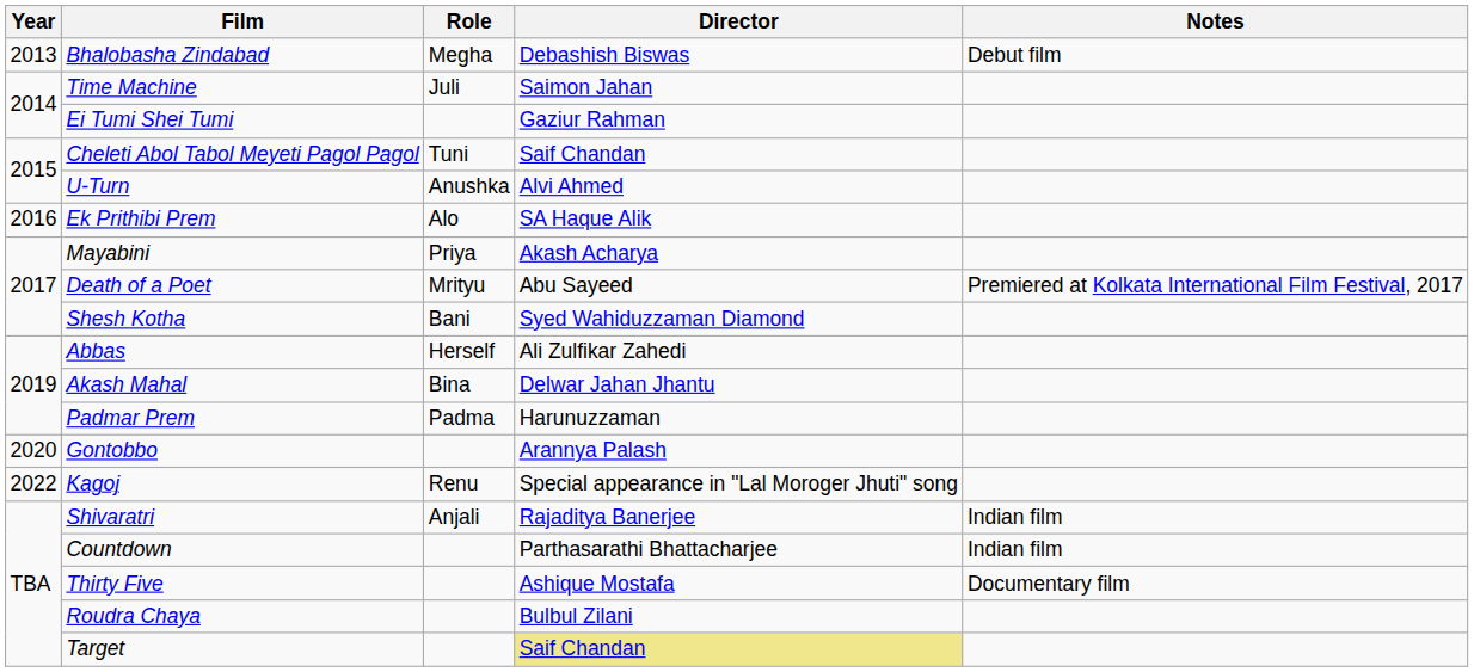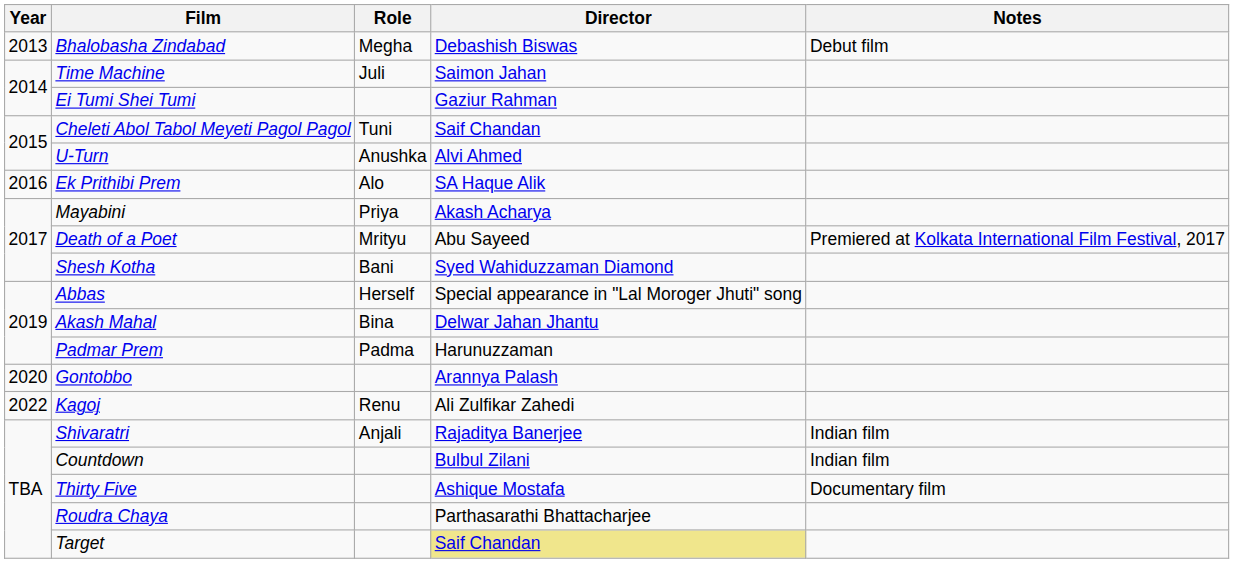 <table class="wikitable plainrowheaders sortable">
 <tr>
 <th scope="column">Year</th>
 <th scope="column">Film</th>
 <th scope="column">Role</th>
 <th scope="column">Director</th>
 <th scope="column">Notes</th>
 </tr>
 <tr>
 <td>2013</td>
 <td><em><a href='#'>Bhalobasha Zindabad</a></em></td>
 <td>Megha</td>
 <td><a href='#'>Debashish Biswas</a></td>
 <td>Debut film</td>
 </tr>
 <tr>
 <td rowspan="2">2014</td>
 <td><em><a href='#'>Time Machine</a></em></td>
 <td>Juli</td>
 <td><a href='#'>Saimon Jahan</a></td>
 <td></td>
 </tr>
 <tr>
 <td><em><a href='#'>Ei Tumi Shei Tumi</a></em></td>
 <td></td>
 <td><a href='#'>Gaziur Rahman</a></td>
 <td></td>
 </tr>
 <tr>
 <td rowspan="2">2015</td>
 <td><em><a href='#'>Cheleti Abol Tabol Meyeti Pagol Pagol</a></em></td>
 <td>Tuni</td>
 <td><a href='#'>Saif Chandan</a></td>
 <td></td>
 </tr>
 <tr>
 <td><em><a href='#'>U-Turn</a></em></td>
 <td>Anushka</td>
 <td><a href='#'>Alvi Ahmed</a></td>
 <td></td>
 </tr>
 <tr>
 <td>2016</td>
 <td><em><a href='#'>Ek Prithibi Prem</a></em></td>
 <td>Alo</td>
 <td><a href='#'>SA Haque Alik</a></td>
 <td></td>
 </tr>
 <tr>
 <td rowspan="3">2017</td>
 <td><em>Mayabini</em></td>
 <td>Priya</td>
 <td><a href='#'>Akash Acharya</a></td>
 <td></td>
 </tr>
 <tr>
 <td><em><a href='#'>Death of a Poet</a></em></td>
 <td>Mrityu</td>
 <td>Abu Sayeed</td>
 <td>Premiered at <a href='#'>Kolkata International Film Festival</a>, 2017</td>
 </tr>
 <tr>
 <td><em><a href='#'>Shesh Kotha</a></em></td>
 <td>Bani</td>
 <td><a href='#'>Syed Wahiduzzaman Diamond</a></td>
 <td></td>
 </tr>
 <tr>
 <td rowspan="3">2019</td>
 <td><em><a href='#'>Abbas</a></em></td>
 <td>Herself</td>
-<td>Ali Zulfikar Zahedi</td>
+<td>Special appearance in "Lal Moroger Jhuti" song</td>
 <td></td>
 </tr>
 <tr>
 <td><em><a href='#'>Akash Mahal</a></em></td>
 <td>Bina</td>
 <td><a href='#'>Delwar Jahan Jhantu</a></td>
 <td></td>
 </tr>
 <tr>
 <td><em><a href='#'>Padmar Prem</a></em></td>
 <td>Padma</td>
 <td>Harunuzzaman</td>
 <td></td>
 </tr>
 <tr>
 <td>2020</td>
 <td><em><a href='#'>Gontobbo</a></em></td>
 <td></td>
 <td><a href='#'>Arannya Palash</a></td>
 <td></td>
 </tr>
 <tr>
 <td>2022</td>
 <td><em><a href='#'>Kagoj</a></em></td>
 <td>Renu</td>
-<td>Special appearance in "Lal Moroger Jhuti" song</td>
+<td>Ali Zulfikar Zahedi</td>
 <td></td>
 </tr>
 <tr>
 <td rowspan="6">TBA</td>
 <td><em><a href='#'>Shivaratri</a></em></td>
 <td>Anjali</td>
 <td><a href='#'>Rajaditya Banerjee</a></td>
 <td>Indian film</td>
 </tr>
 <tr>
 <td><em>Countdown</em></td>
 <td></td>
-<td>Parthasarathi Bhattacharjee</td>
+<td><a href='#'>Bulbul Zilani</a></td>
 <td>Indian film</td>
 </tr>
 <tr>
 <td><em><a href='#'>Thirty Five</a></em></td>
 <td></td>
 <td><a href='#'>Ashique Mostafa</a></td>
 <td>Documentary film</td>
 </tr>
 <tr>
 <td><em><a href='#'>Roudra Chaya</a></em></td>
 <td></td>
-<td><a href='#'>Bulbul Zilani</a></td>
+<td>Parthasarathi Bhattacharjee</td>
 <td></td>
 </tr>
 <tr>
 <td><em>Target</em></td>
 <td></td>
 <td style="background: khaki;"><a href='#'>Saif Chandan</a></td>
 <td></td>
 </tr>
 </table>
